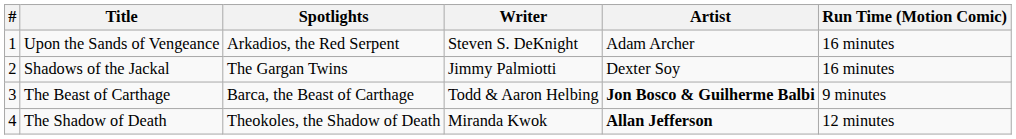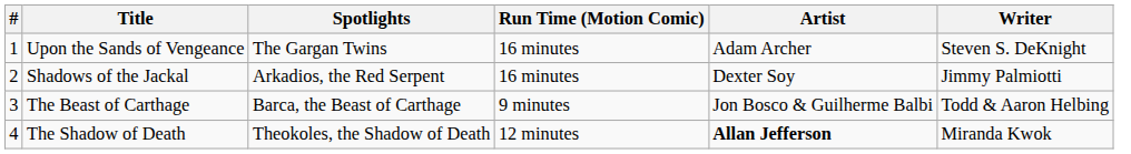 <table class="wikitable">
 <tr>
 <th>#</th>
 <th>Title</th>
 <th>Spotlights</th>
+<th>Run Time (Motion Comic)</th>
+<th>Artist</th>
 <th>Writer</th>
-<th>Artist</th>
-<th>Run Time (Motion Comic)</th>
 </tr>
 <tr>
 <td>1</td>
 <td>Upon the Sands of Vengeance</td>
-<td>Arkadios, the Red Serpent</td>
+<td>The Gargan Twins</td>
+<td>16 minutes</td>
+<td>Adam Archer</td>
 <td>Steven S. DeKnight</td>
-<td>Adam Archer</td>
-<td>16 minutes</td>
 </tr>
 <tr>
 <td>2</td>
 <td>Shadows of the Jackal</td>
-<td>The Gargan Twins</td>
+<td>Arkadios, the Red Serpent</td>
+<td>16 minutes</td>
+<td>Dexter Soy</td>
 <td>Jimmy Palmiotti</td>
-<td>Dexter Soy</td>
-<td>16 minutes</td>
 </tr>
 <tr>
 <td>3</td>
 <td>The Beast of Carthage</td>
 <td>Barca, the Beast of Carthage</td>
+<td>9 minutes</td>
+<td>Jon Bosco & Guilherme Balbi</td>
 <td>Todd & Aaron Helbing</td>
-<td><strong>Jon Bosco & Guilherme Balbi</strong></td>
-<td>9 minutes</td>
 </tr>
 <tr>
 <td>4</td>
 <td>The Shadow of Death</td>
 <td>Theokoles, the Shadow of Death</td>
+<td>12 minutes</td>
+<td><strong>Allan Jefferson</strong></td>
 <td>Miranda Kwok</td>
-<td><strong>Allan Jefferson</strong></td>
-<td>12 minutes</td>
 </tr>
 </table>
